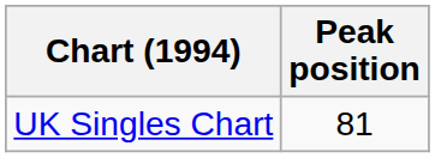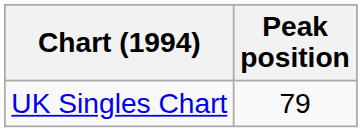 <table class="wikitable">
 <tr>
 <th>Chart (1994)</th>
 <th>Peak<br>position</th>
 </tr>
 <tr>
 <td><a href='#'>UK Singles Chart</a></td>
-<td align="center">81</td>
+<td align="center">79</td>
 </tr>
 </table>
